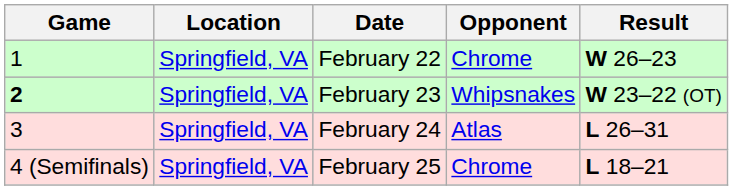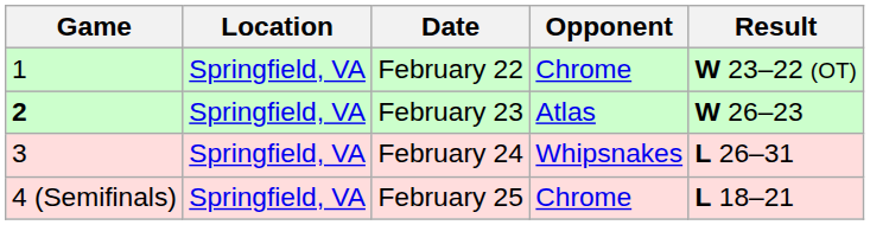 <table class="wikitable">
 <tr>
 <th>Game</th>
 <th>Location</th>
 <th>Date</th>
 <th>Opponent</th>
 <th>Result</th>
 </tr>
 <tr bgcolor="#CCFFCC">
 <td>1</td>
 <td><a href='#'>Springfield, VA</a></td>
 <td>February 22</td>
 <td><a href='#'>Chrome</a></td>
-<td><strong>W</strong> 26–23</td>
+<td><strong>W</strong> 23–22 <small>(OT)</small></td>
 </tr>
 <tr bgcolor="#CCFFCC">
 <td><strong>2</strong></td>
 <td><a href='#'>Springfield, VA</a></td>
 <td>February 23</td>
-<td><a href='#'>Whipsnakes</a></td>
-<td><strong>W</strong> 23–22 <small>(OT)</small></td>
+<td><a href='#'>Atlas</a></td>
+<td><strong>W</strong> 26–23</td>
 </tr>
 <tr bgcolor="#FFDDDD">
 <td>3</td>
 <td><a href='#'>Springfield, VA</a></td>
 <td>February 24</td>
-<td><a href='#'>Atlas</a></td>
+<td><a href='#'>Whipsnakes</a></td>
 <td><strong>L</strong> 26–31</td>
 </tr>
 <tr bgcolor="#FFDDDD">
 <td>4 (Semifinals)</td>
 <td><a href='#'>Springfield, VA</a></td>
 <td>February 25</td>
 <td><a href='#'>Chrome</a></td>
 <td><strong>L</strong> 18–21</td>
 </tr>
 </table>
